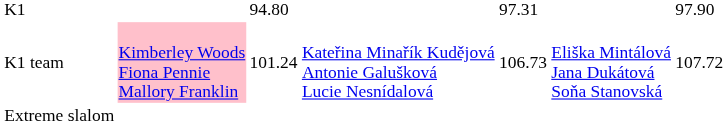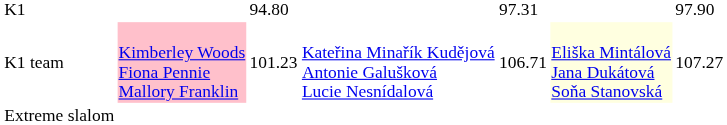 <table>
 <tr>
 <td>K1<br></td>
 <td></td>
 <td>94.80</td>
 <td></td>
 <td>97.31</td>
 <td></td>
 <td>97.90</td>
 </tr>
 <tr>
 <td>K1 team<br></td>
 <td style="background: pink;"><br><a href='#'>Kimberley Woods</a><br><a href='#'>Fiona Pennie</a><br><a href='#'>Mallory Franklin</a></td>
-<td>101.24</td>
+<td>101.23</td>
 <td><br><a href='#'>Kateřina Minařík Kudějová</a><br><a href='#'>Antonie Galušková</a><br><a href='#'>Lucie Nesnídalová</a></td>
-<td>106.73</td>
-<td><br><a href='#'>Eliška Mintálová</a><br><a href='#'>Jana Dukátová</a><br><a href='#'>Soňa Stanovská</a></td>
-<td>107.72</td>
+<td>106.71</td>
+<td style="background: lightyellow;"><br><a href='#'>Eliška Mintálová</a><br><a href='#'>Jana Dukátová</a><br><a href='#'>Soňa Stanovská</a></td>
+<td>107.27</td>
 </tr>
 <tr>
 <td>Extreme slalom<br></td>
 <td></td>
 <td></td>
 <td></td>
 <td></td>
 <td></td>
 <td></td>
 </tr>
 </table>
